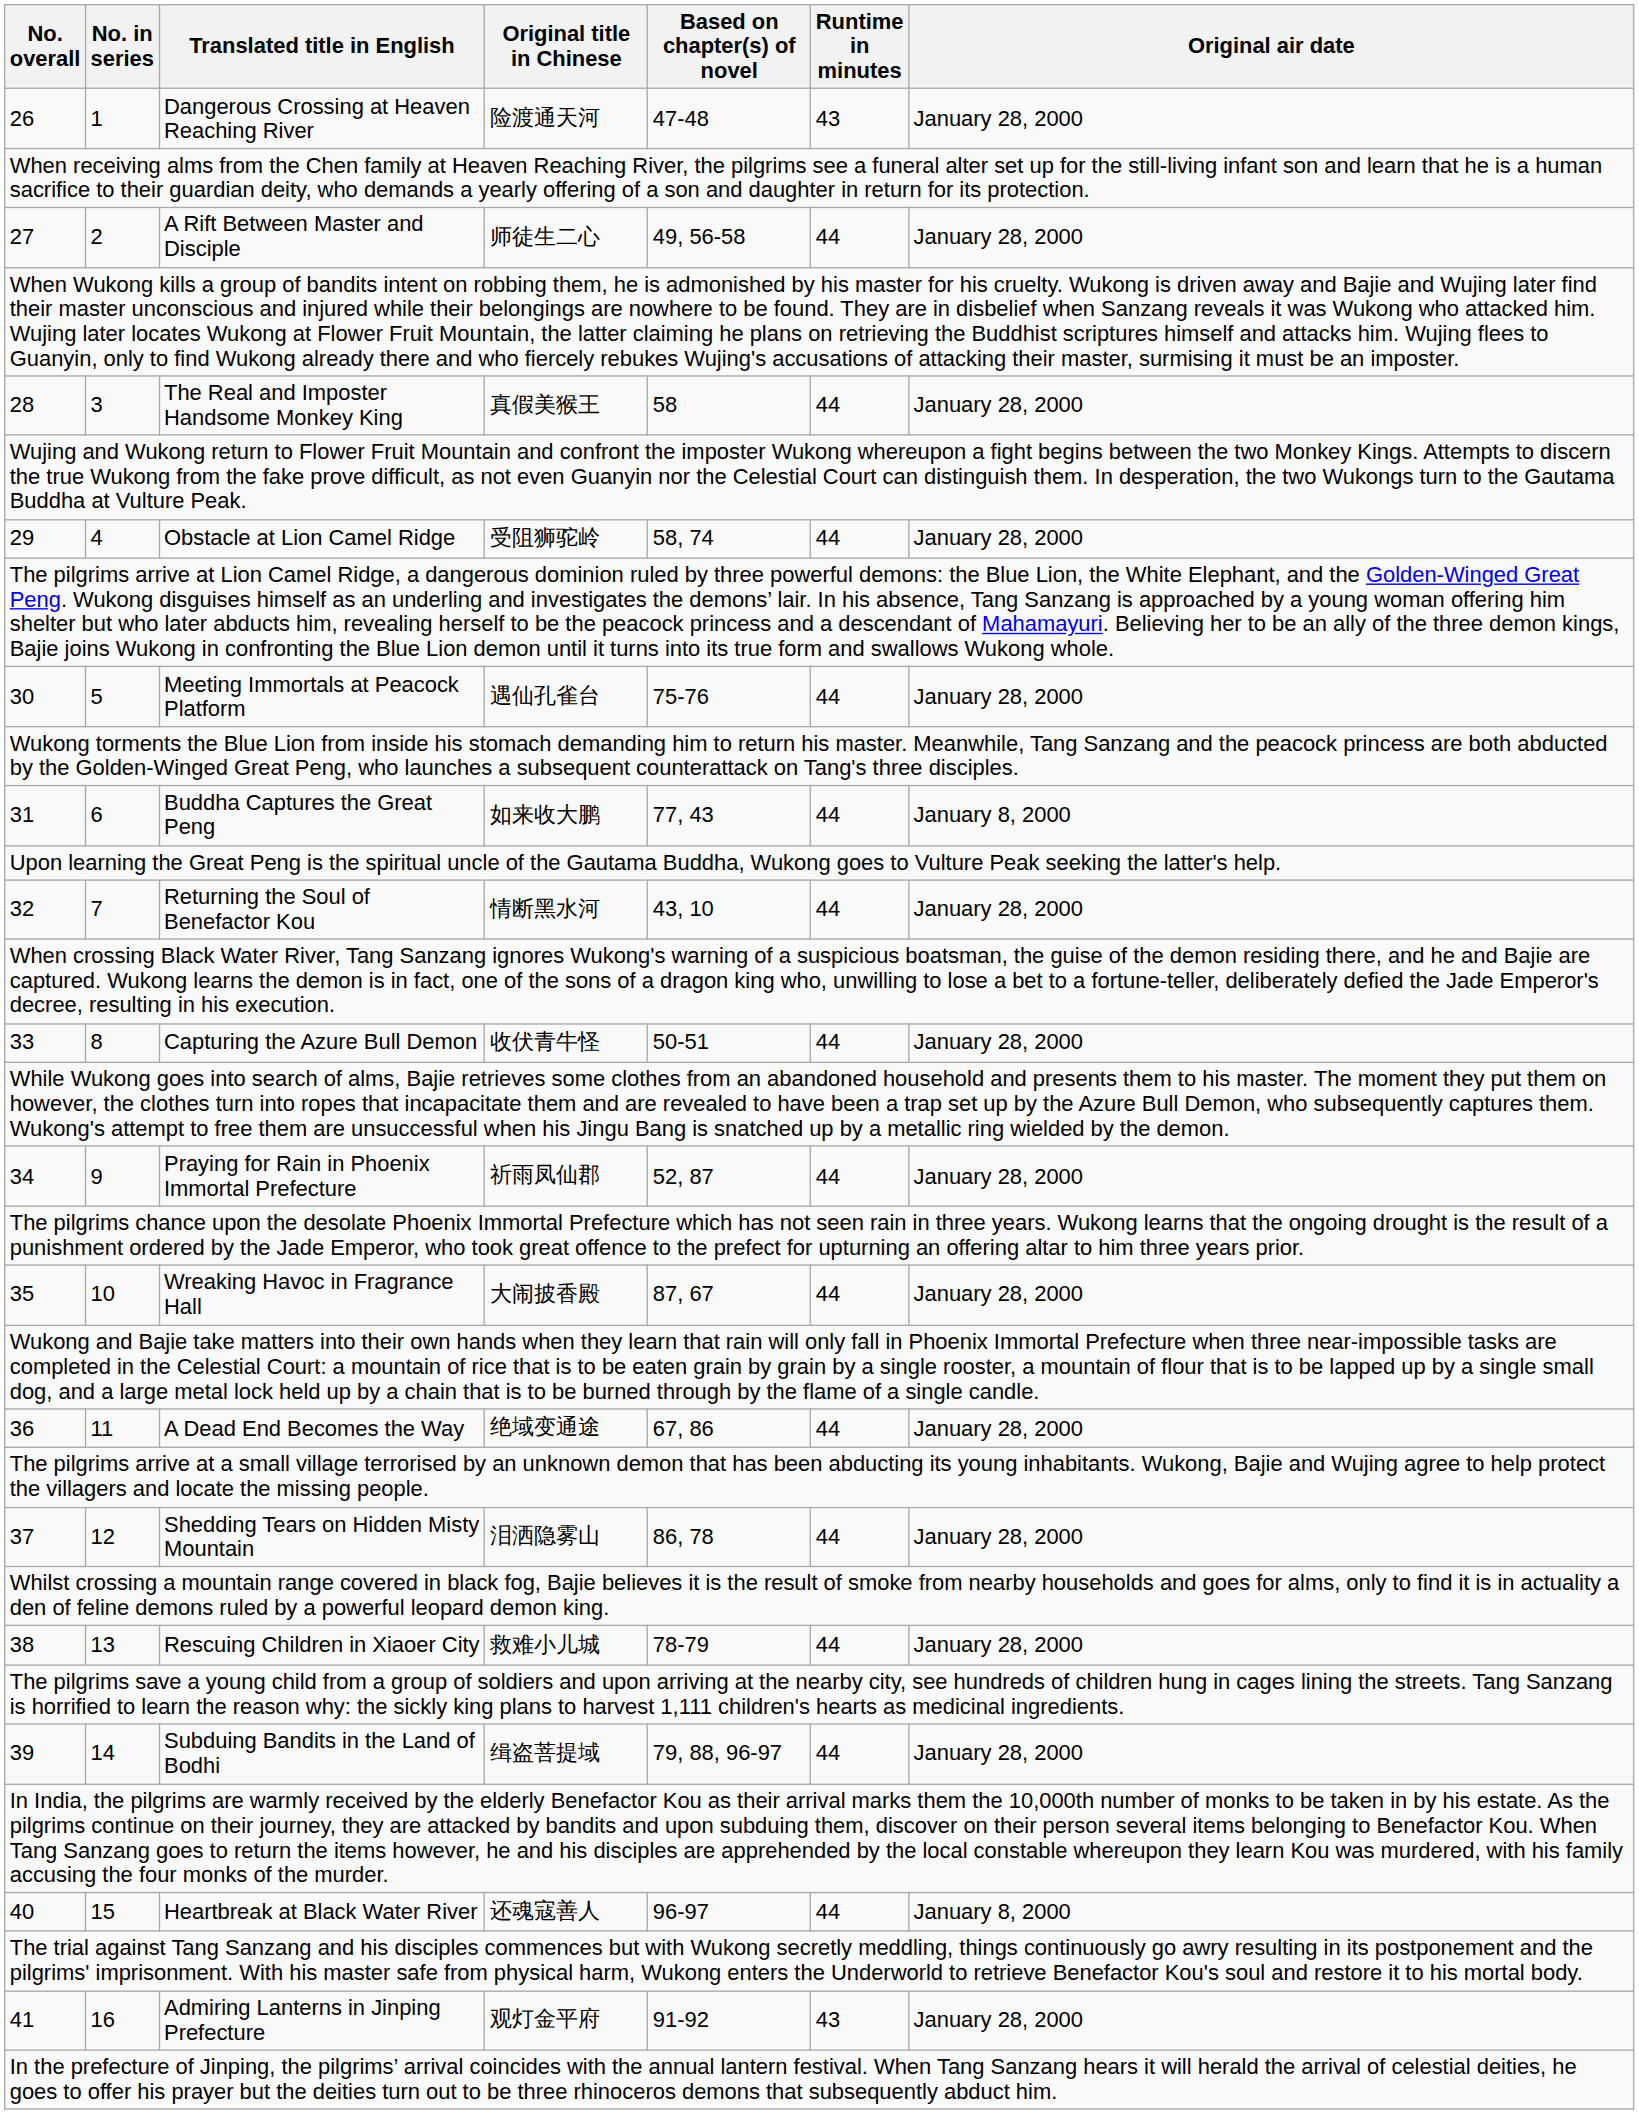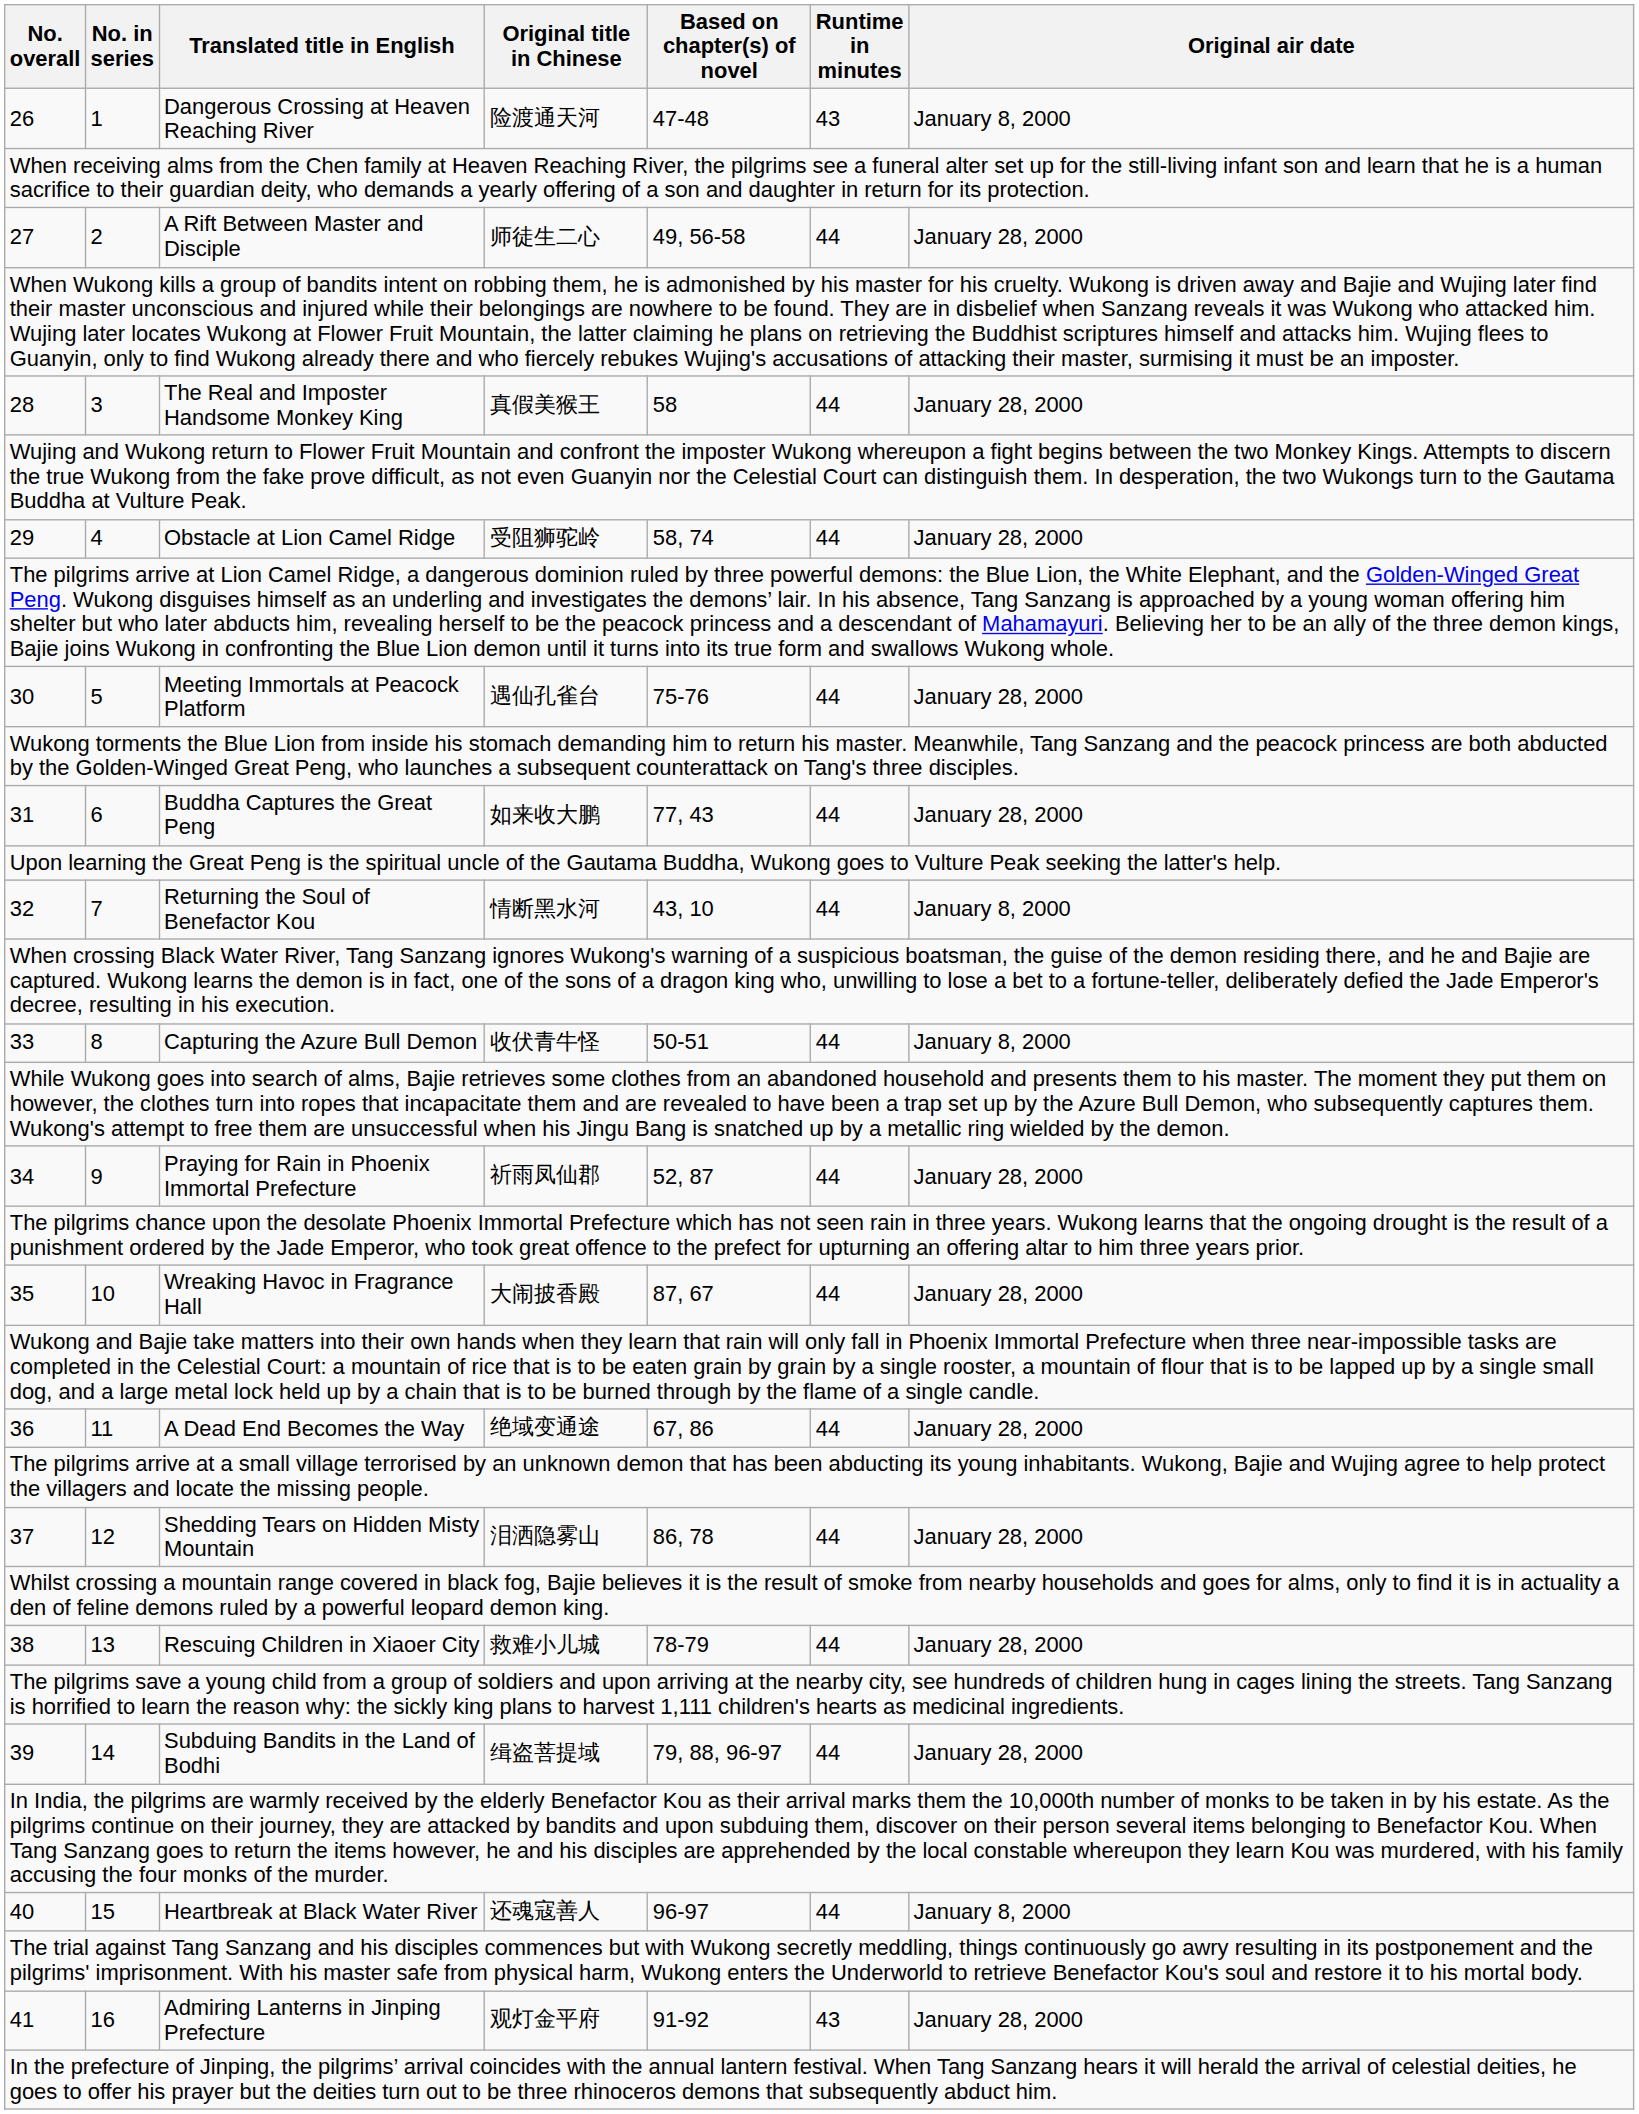 <table class="wikitable" width=60%>
 <tr>
 <th width=1%>No. overall</th>
 <th width=1%>No. in series</th>
 <th width=20%>Translated title in English</th>
 <th width=10%>Original title in Chinese</th>
 <th width=10%>Based on chapter(s) of novel</th>
 <th width=5%>Runtime in minutes</th>
 <th>Original air date</th>
 </tr>
 <tr>
 <td>26</td>
 <td>1</td>
 <td>Dangerous Crossing at Heaven Reaching River</td>
 <td>险渡通天河</td>
 <td>47-48</td>
 <td>43</td>
-<td>January 28, 2000</td>
+<td>January 8, 2000</td>
 </tr>
 <tr>
 <td colspan="7">When receiving alms from the Chen family at Heaven Reaching River, the pilgrims see a funeral alter set up for the still-living infant son and learn that he is a human sacrifice to their guardian deity, who demands a yearly offering of a son and daughter in return for its protection.</td>
 </tr>
 <tr>
 <td>27</td>
 <td>2</td>
 <td>A Rift Between Master and Disciple</td>
 <td>师徒生二心</td>
 <td>49, 56-58</td>
 <td>44</td>
 <td>January 28, 2000</td>
 </tr>
 <tr>
 <td colspan="7">When Wukong kills a group of bandits intent on robbing them, he is admonished by his master for his cruelty. Wukong is driven away and Bajie and Wujing later find their master unconscious and injured while their belongings are nowhere to be found. They are in disbelief when Sanzang reveals it was Wukong who attacked him. Wujing later locates Wukong at Flower Fruit Mountain, the latter claiming he plans on retrieving the Buddhist scriptures himself and attacks him. Wujing flees to Guanyin, only to find Wukong already there and who fiercely rebukes Wujing's accusations of attacking their master, surmising it must be an imposter.  </td>
 </tr>
 <tr>
 <td>28</td>
 <td>3</td>
 <td>The Real and Imposter Handsome Monkey King</td>
 <td>真假美猴王</td>
 <td>58</td>
 <td>44</td>
 <td>January 28, 2000</td>
 </tr>
 <tr>
 <td colspan="7">Wujing and Wukong return to Flower Fruit Mountain and confront the imposter Wukong whereupon a fight begins between the two Monkey Kings. Attempts to discern the true Wukong from the fake prove difficult, as not even Guanyin nor the Celestial Court can distinguish them. In desperation, the two Wukongs turn to the Gautama Buddha at Vulture Peak.  </td>
 </tr>
 <tr>
 <td>29</td>
 <td>4</td>
 <td>Obstacle at Lion Camel Ridge</td>
 <td>受阻狮驼岭</td>
 <td>58, 74</td>
 <td>44</td>
 <td>January 28, 2000</td>
 </tr>
 <tr>
 <td colspan="7">The pilgrims arrive at Lion Camel Ridge, a dangerous dominion ruled by three powerful demons: the Blue Lion, the White Elephant, and the <a href='#'>Golden-Winged Great Peng</a>. Wukong disguises himself as an underling and investigates the demons’ lair. In his absence, Tang Sanzang is approached by a young woman offering him shelter but who later abducts him, revealing herself to be the peacock princess and a descendant of <a href='#'>Mahamayuri</a>. Believing her to be an ally of the three demon kings, Bajie joins Wukong in confronting the Blue Lion demon until it turns into its true form and swallows Wukong whole.</td>
 </tr>
 <tr>
 <td>30</td>
 <td>5</td>
 <td>Meeting Immortals at Peacock Platform</td>
 <td>遇仙孔雀台</td>
 <td>75-76</td>
 <td>44</td>
 <td>January 28, 2000</td>
 </tr>
 <tr>
 <td colspan="7">Wukong torments the Blue Lion from inside his stomach demanding him to return his master. Meanwhile, Tang Sanzang and the peacock princess are both abducted by the Golden-Winged Great Peng, who launches a subsequent counterattack on Tang's three disciples.</td>
 </tr>
 <tr>
 <td>31</td>
 <td>6</td>
 <td>Buddha Captures the Great Peng</td>
 <td>如来收大鹏</td>
 <td>77, 43</td>
 <td>44</td>
-<td>January 8, 2000</td>
+<td>January 28, 2000</td>
 </tr>
 <tr>
 <td colspan="7">Upon learning the Great Peng is the spiritual uncle of the Gautama Buddha, Wukong goes to Vulture Peak seeking the latter's help.</td>
 </tr>
 <tr>
 <td>32</td>
 <td>7</td>
 <td>Returning the Soul of Benefactor Kou</td>
 <td>情断黑水河</td>
 <td>43, 10</td>
 <td>44</td>
-<td>January 28, 2000</td>
+<td>January 8, 2000</td>
 </tr>
 <tr>
 <td colspan="7">When crossing Black Water River, Tang Sanzang ignores Wukong's warning of a suspicious boatsman, the guise of the demon residing there, and he and Bajie are captured. Wukong learns the demon is in fact, one of the sons of a dragon king who, unwilling to lose a bet to a fortune-teller, deliberately defied the Jade Emperor's decree, resulting in his execution.</td>
 </tr>
 <tr>
 <td>33</td>
 <td>8</td>
 <td>Capturing the Azure Bull Demon</td>
 <td>收伏青牛怪</td>
 <td>50-51</td>
 <td>44</td>
-<td>January 28, 2000</td>
+<td>January 8, 2000</td>
 </tr>
 <tr>
 <td colspan="7">While Wukong goes into search of alms, Bajie retrieves some clothes from an abandoned household and presents them to his master. The moment they put them on however, the clothes turn into ropes that incapacitate them and are revealed to have been a trap set up by the Azure Bull Demon, who subsequently captures them. Wukong's attempt to free them are unsuccessful when his Jingu Bang is snatched up by a metallic ring wielded by the demon.</td>
 </tr>
 <tr>
 <td>34</td>
 <td>9</td>
 <td>Praying for Rain in Phoenix Immortal Prefecture</td>
 <td>祈雨凤仙郡</td>
 <td>52, 87</td>
 <td>44</td>
 <td>January 28, 2000</td>
 </tr>
 <tr>
 <td colspan="7">The pilgrims chance upon the desolate Phoenix Immortal Prefecture which has not seen rain in three years. Wukong learns that the ongoing drought is the result of a punishment ordered by the Jade Emperor, who took great offence to the prefect for upturning an offering altar to him three years prior.  </td>
 </tr>
 <tr>
 <td>35</td>
 <td>10</td>
 <td>Wreaking Havoc in Fragrance Hall</td>
 <td>大闹披香殿</td>
 <td>87, 67</td>
 <td>44</td>
 <td>January 28, 2000</td>
 </tr>
 <tr>
 <td colspan="7">Wukong and Bajie take matters into their own hands when they learn that rain will only fall in Phoenix Immortal Prefecture when three near-impossible tasks are completed in the Celestial Court: a mountain of rice that is to be eaten grain by grain by a single rooster, a mountain of flour that is to be lapped up by a single small dog, and a large metal lock held up by a chain that is to be burned through by the flame of a single candle.</td>
 </tr>
 <tr>
 <td>36</td>
 <td>11</td>
 <td>A Dead End Becomes the Way</td>
 <td>绝域变通途</td>
 <td>67, 86</td>
 <td>44</td>
 <td>January 28, 2000</td>
 </tr>
 <tr>
 <td colspan="7">The pilgrims arrive at a small village terrorised by an unknown demon that has been abducting its young inhabitants. Wukong, Bajie and Wujing agree to help protect the villagers and locate the missing people.</td>
 </tr>
 <tr>
 <td>37</td>
 <td>12</td>
 <td>Shedding Tears on Hidden Misty Mountain</td>
 <td>泪洒隐雾山</td>
 <td>86, 78</td>
 <td>44</td>
 <td>January 28, 2000</td>
 </tr>
 <tr>
 <td colspan="7">Whilst crossing a mountain range covered in black fog, Bajie believes it is the result of smoke from nearby households and goes for alms, only to find it is in actuality a den of feline demons ruled by a powerful leopard demon king.  </td>
 </tr>
 <tr>
 <td>38</td>
 <td>13</td>
 <td>Rescuing Children in Xiaoer City</td>
 <td>救难小儿城</td>
 <td>78-79</td>
 <td>44</td>
 <td>January 28, 2000</td>
 </tr>
 <tr>
 <td colspan="7">The pilgrims save a young child from a group of soldiers and upon arriving at the nearby city, see hundreds of children hung in cages lining the streets. Tang Sanzang is horrified to learn the reason why: the sickly king plans to harvest 1,111 children's hearts as medicinal ingredients.</td>
 </tr>
 <tr>
 <td>39</td>
 <td>14</td>
 <td>Subduing Bandits in the Land of Bodhi</td>
 <td>缉盗菩提域</td>
 <td>79, 88, 96-97</td>
 <td>44</td>
 <td>January 28, 2000</td>
 </tr>
 <tr>
 <td colspan="7">In India, the pilgrims are warmly received by the elderly Benefactor Kou as their arrival marks them the 10,000th number of monks to be taken in by his estate. As the pilgrims continue on their journey, they are attacked by bandits and upon subduing them, discover on their person several items belonging to Benefactor Kou. When Tang Sanzang goes to return the items however, he and his disciples are apprehended by the local constable whereupon they learn Kou was murdered, with his family accusing the four monks of the murder.</td>
 </tr>
 <tr>
 <td>40</td>
 <td>15</td>
 <td>Heartbreak at Black Water River</td>
 <td>还魂寇善人</td>
 <td>96-97</td>
 <td>44</td>
 <td>January 8, 2000</td>
 </tr>
 <tr>
 <td colspan="7">The trial against Tang Sanzang and his disciples commences but with Wukong secretly meddling, things continuously go awry resulting in its postponement and the pilgrims' imprisonment. With his master safe from physical harm, Wukong enters the Underworld to retrieve Benefactor Kou's soul and restore it to his mortal body.</td>
 </tr>
 <tr>
 <td>41</td>
 <td>16</td>
 <td>Admiring Lanterns in Jinping Prefecture</td>
 <td>观灯金平府</td>
 <td>91-92</td>
 <td>43</td>
 <td>January 28, 2000</td>
 </tr>
 <tr>
 <td colspan="7">In the prefecture of Jinping, the pilgrims’ arrival coincides with the annual lantern festival. When Tang Sanzang hears it will herald the arrival of celestial deities, he goes to offer his prayer but the deities turn out to be three rhinoceros demons that subsequently abduct him.    </td>
 </tr>
 </table>
